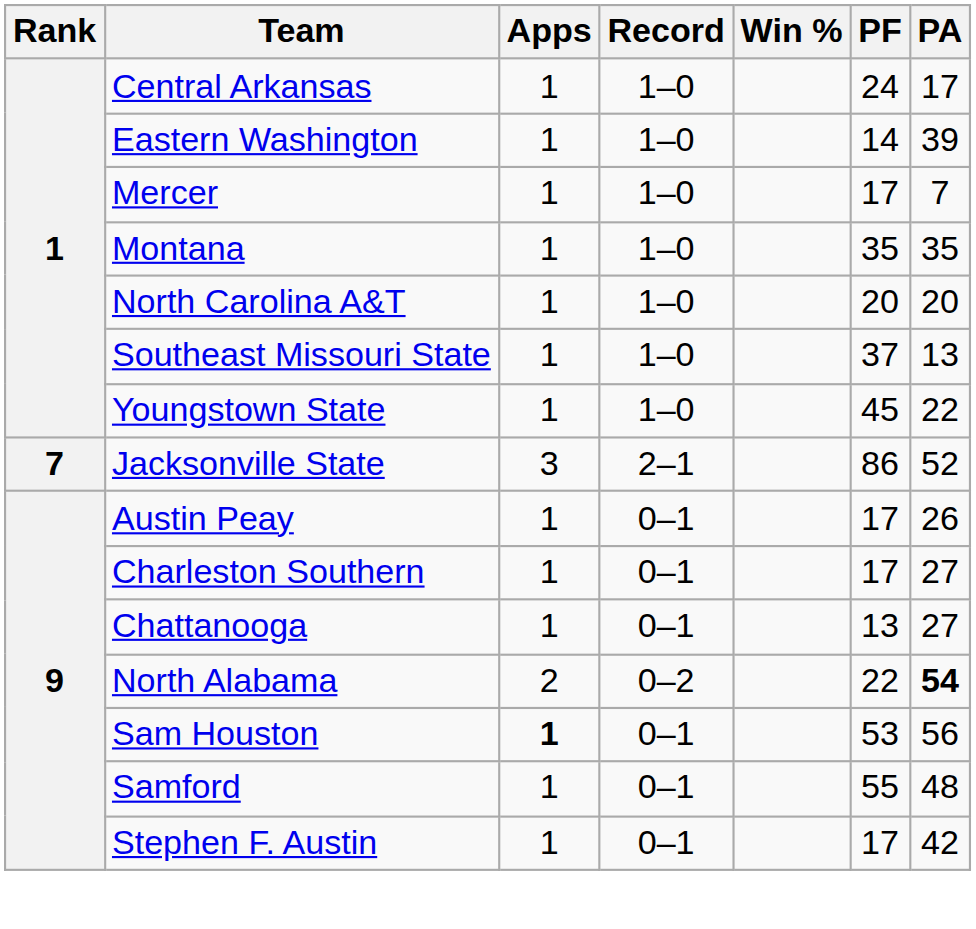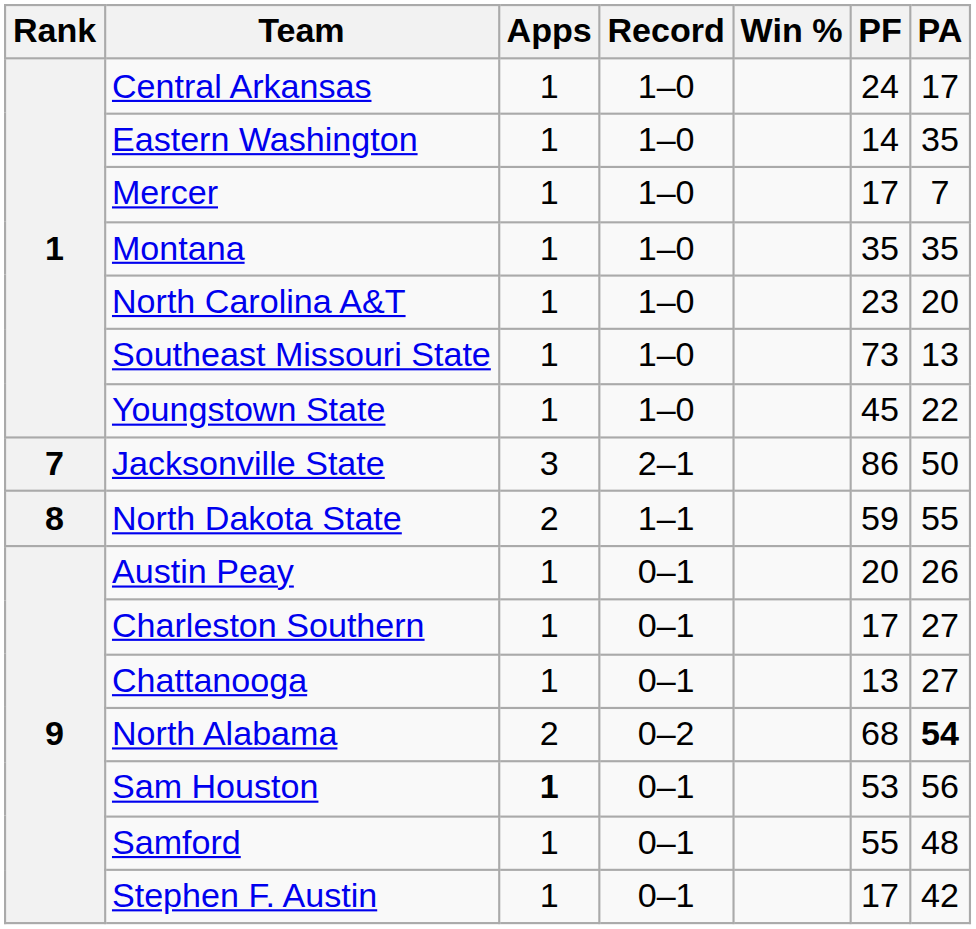 <table class=wikitable style="text-align:center;">
 <tr>
 <th>Rank</th>
 <th>Team</th>
 <th>Apps</th>
 <th>Record</th>
 <th>Win %</th>
 <th>PF</th>
 <th>PA</th>
 </tr>
 <tr>
 <th rowspan= 7>1</th>
 <td align=left><a href='#'>Central Arkansas</a></td>
 <td>1</td>
 <td>1–0</td>
 <td></td>
 <td>24</td>
 <td>17</td>
 </tr>
 <tr>
 <td align=left><a href='#'>Eastern Washington</a></td>
 <td>1</td>
 <td>1–0</td>
 <td></td>
 <td>14</td>
-<td>39</td>
+<td>35</td>
 </tr>
 <tr>
 <td align=left><a href='#'>Mercer</a></td>
 <td>1</td>
 <td>1–0</td>
 <td></td>
 <td>17</td>
 <td>7</td>
 </tr>
 <tr>
 <td align=left><a href='#'>Montana</a></td>
 <td>1</td>
 <td>1–0</td>
 <td></td>
 <td>35</td>
 <td>35</td>
 </tr>
 <tr>
 <td align=left><a href='#'>North Carolina A&T</a></td>
 <td>1</td>
 <td>1–0</td>
 <td></td>
-<td>20</td>
+<td>23</td>
 <td>20</td>
 </tr>
 <tr>
 <td align=left><a href='#'>Southeast Missouri State</a></td>
 <td>1</td>
 <td>1–0</td>
 <td></td>
-<td>37</td>
+<td>73</td>
 <td>13</td>
 </tr>
 <tr>
 <td align=left><a href='#'>Youngstown State</a></td>
 <td>1</td>
 <td>1–0</td>
 <td></td>
 <td>45</td>
 <td>22</td>
 </tr>
 <tr>
 <th rowspan=1>7</th>
 <td align=left><a href='#'>Jacksonville State</a></td>
 <td>3</td>
 <td>2–1</td>
 <td></td>
 <td>86</td>
-<td>52</td>
+<td>50</td>
+</tr>
+<tr>
+<th rowspan=1>8</th>
+<td align=left><a href='#'>North Dakota State</a></td>
+<td>2</td>
+<td>1–1</td>
+<td></td>
+<td>59</td>
+<td>55</td>
 </tr>
 <tr>
 <th rowspan=7>9</th>
 <td align=left><a href='#'>Austin Peay</a></td>
 <td>1</td>
 <td>0–1</td>
 <td></td>
-<td>17</td>
+<td>20</td>
 <td>26</td>
 </tr>
 <tr>
 <td align=left><a href='#'>Charleston Southern</a></td>
 <td>1</td>
 <td>0–1</td>
 <td></td>
 <td>17</td>
 <td>27</td>
 </tr>
 <tr>
 <td align=left><a href='#'>Chattanooga</a></td>
 <td>1</td>
 <td>0–1</td>
 <td></td>
 <td>13</td>
 <td>27</td>
 </tr>
 <tr>
 <td align=left><a href='#'>North Alabama</a></td>
 <td>2</td>
 <td>0–2</td>
 <td></td>
-<td>22</td>
+<td>68</td>
 <td><strong>54</strong></td>
 </tr>
 <tr>
 <td align=left><a href='#'>Sam Houston</a></td>
 <td><strong>1</strong></td>
 <td>0–1</td>
 <td></td>
 <td>53</td>
 <td>56</td>
 </tr>
 <tr>
 <td align=left><a href='#'>Samford</a></td>
 <td>1</td>
 <td>0–1</td>
 <td></td>
 <td>55</td>
 <td>48</td>
 </tr>
 <tr>
 <td align=left><a href='#'>Stephen F. Austin</a></td>
 <td>1</td>
 <td>0–1</td>
 <td></td>
 <td>17</td>
 <td>42</td>
 </tr>
 </table>
